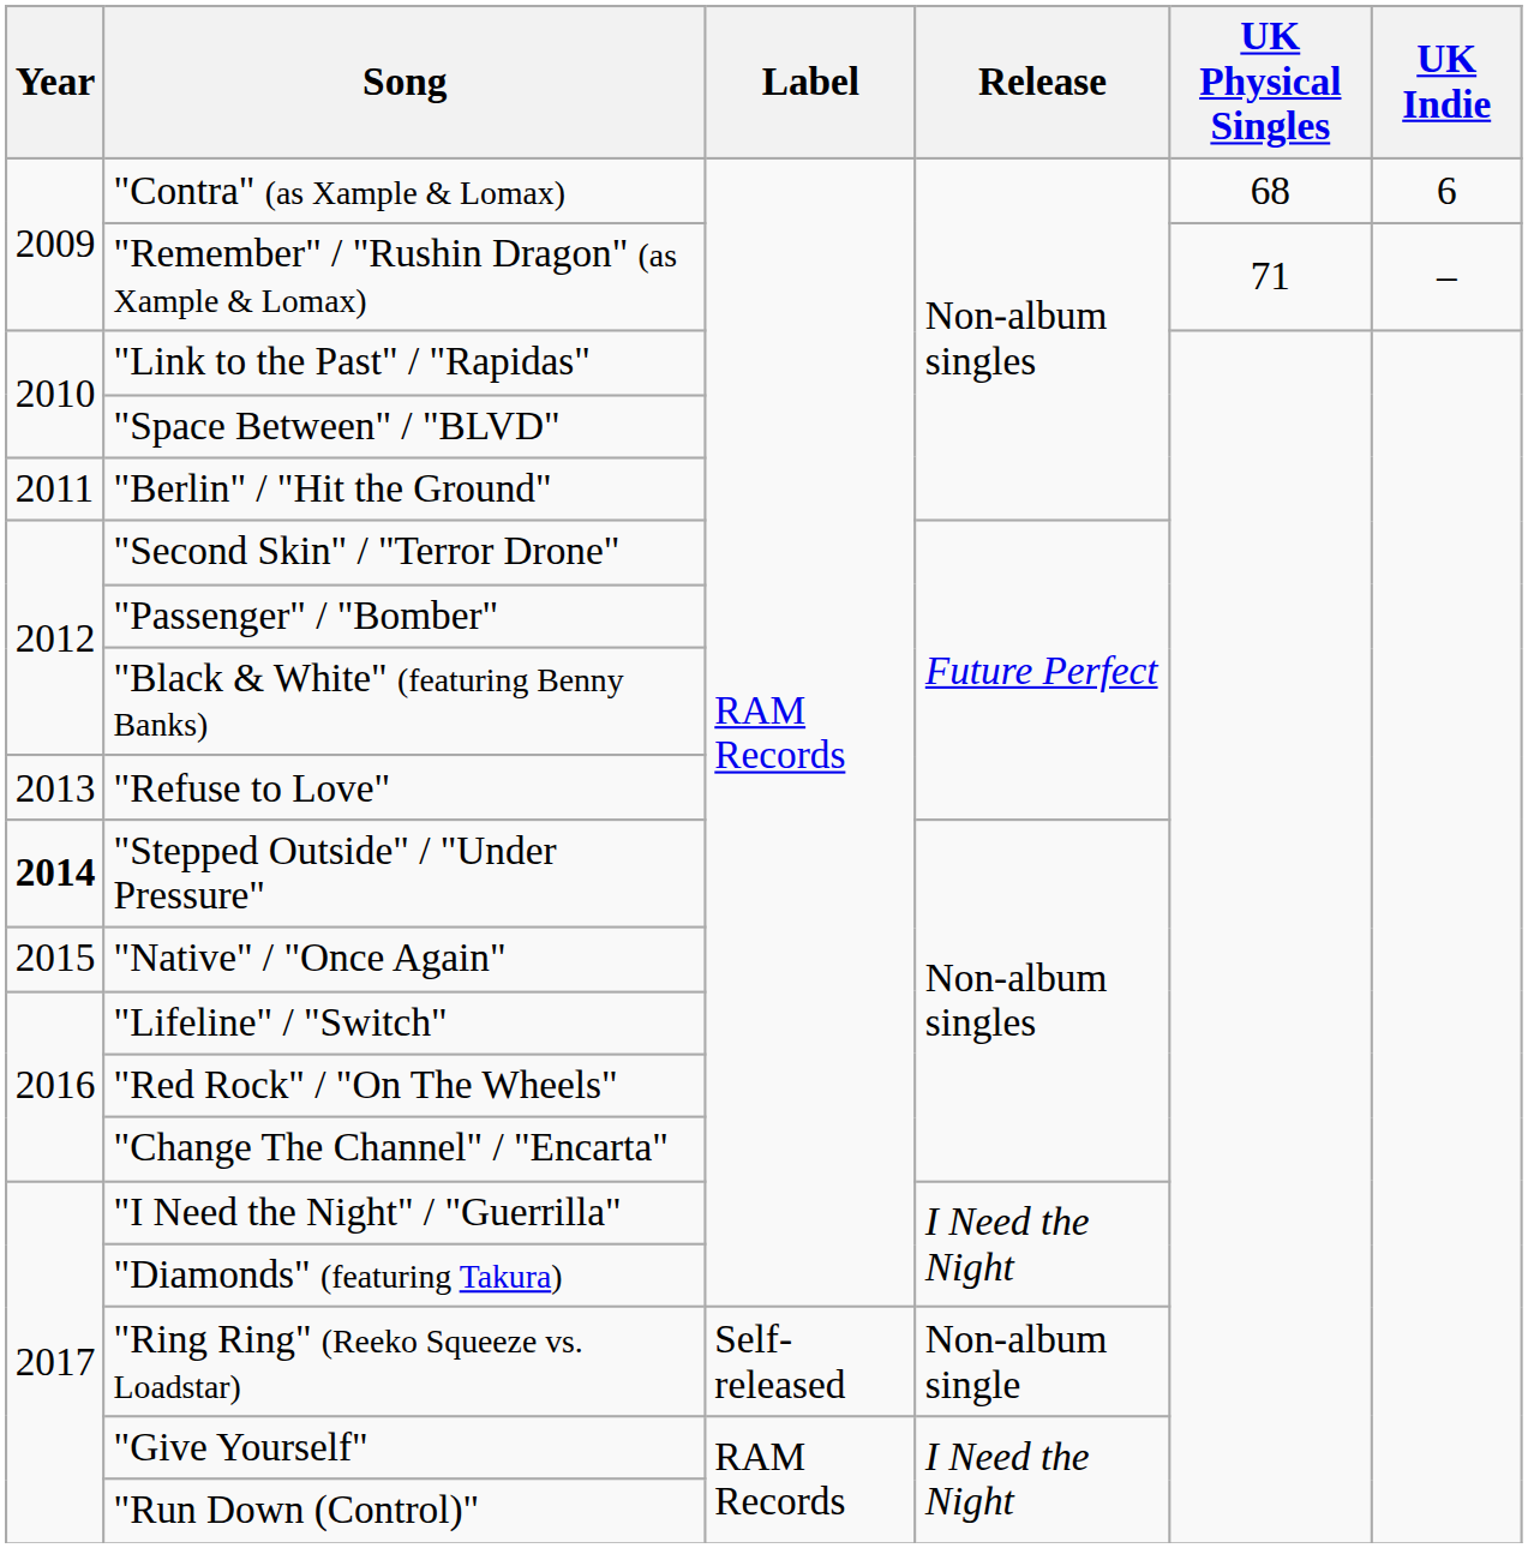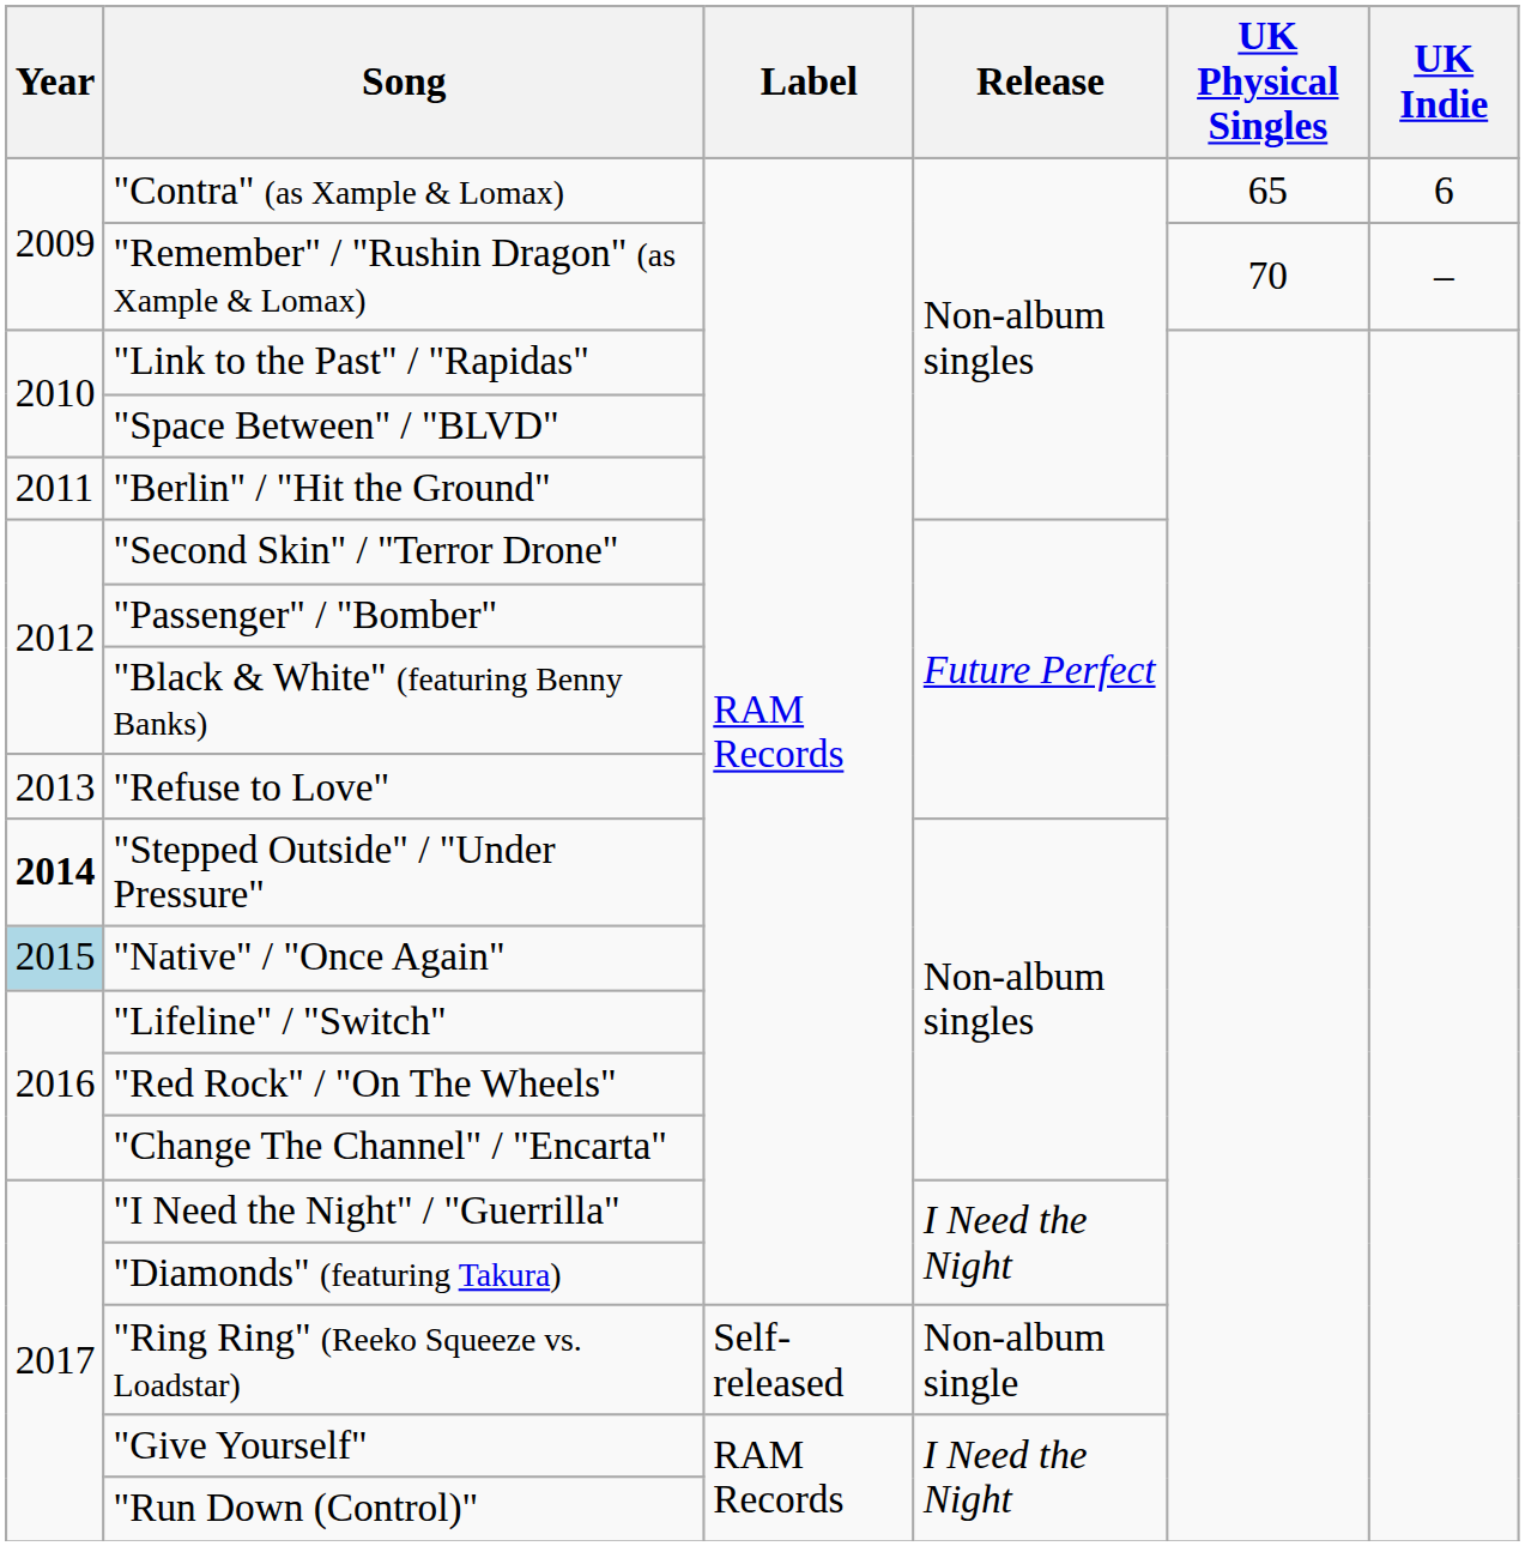 <table class="wikitable">
 <tr>
 <th>Year</th>
 <th>Song</th>
 <th>Label</th>
 <th>Release</th>
 <th><a href='#'>UK Physical<br>Singles</a><br></th>
 <th><a href='#'>UK Indie</a><br></th>
 </tr>
 <tr>
 <td rowspan="2">2009</td>
 <td>"Contra" <small>(as Xample & Lomax)</small></td>
 <td rowspan="16"><a href='#'>RAM Records</a></td>
 <td rowspan="5">Non-album singles</td>
-<td align="center">68</td>
+<td align="center">65</td>
 <td align="center">6</td>
 </tr>
 <tr>
 <td>"Remember" / "Rushin Dragon" <small>(as Xample & Lomax)</small></td>
-<td align="center">71</td>
+<td align="center">70</td>
 <td align="center">–</td>
 </tr>
 <tr>
 <td rowspan="2">2010</td>
 <td>"Link to the Past" / "Rapidas"</td>
 <td rowspan="17"></td>
 <td rowspan="17"></td>
 </tr>
 <tr>
 <td>"Space Between" / "BLVD"</td>
 </tr>
 <tr>
 <td>2011</td>
 <td>"Berlin" / "Hit the Ground"</td>
 </tr>
 <tr>
 <td rowspan="3">2012</td>
 <td>"Second Skin" / "Terror Drone"</td>
 <td rowspan="4"><em><a href='#'>Future Perfect</a></em></td>
 </tr>
 <tr>
 <td>"Passenger" / "Bomber"</td>
 </tr>
 <tr>
 <td>"Black & White" <small>(featuring Benny Banks)</small></td>
 </tr>
 <tr>
 <td>2013</td>
 <td>"Refuse to Love"</td>
 </tr>
 <tr>
 <td><strong>2014</strong></td>
 <td>"Stepped Outside" / "Under Pressure"</td>
 <td rowspan="5">Non-album singles</td>
 </tr>
 <tr>
-<td>2015</td>
+<td style="background: lightblue;">2015</td>
 <td>"Native" / "Once Again"</td>
 </tr>
 <tr>
 <td rowspan="3">2016</td>
 <td>"Lifeline" / "Switch"</td>
 </tr>
 <tr>
 <td>"Red Rock" / "On The Wheels"</td>
 </tr>
 <tr>
 <td>"Change The Channel" /  "Encarta"</td>
 </tr>
 <tr>
 <td rowspan="5">2017</td>
 <td>"I Need the Night" /  "Guerrilla"</td>
 <td rowspan="2"><em>I Need the Night</em></td>
 </tr>
 <tr>
 <td>"Diamonds" <small>(featuring <a href='#'>Takura</a>)</small></td>
 </tr>
 <tr>
 <td>"Ring Ring" <small>(Reeko Squeeze vs. Loadstar)</small></td>
 <td>Self-released</td>
 <td>Non-album single</td>
 </tr>
 <tr>
 <td>"Give Yourself"</td>
 <td rowspan="2">RAM Records</td>
 <td rowspan="2"><em>I Need the Night</em></td>
 </tr>
 <tr>
 <td>"Run Down (Control)"</td>
 </tr>
 </table>
